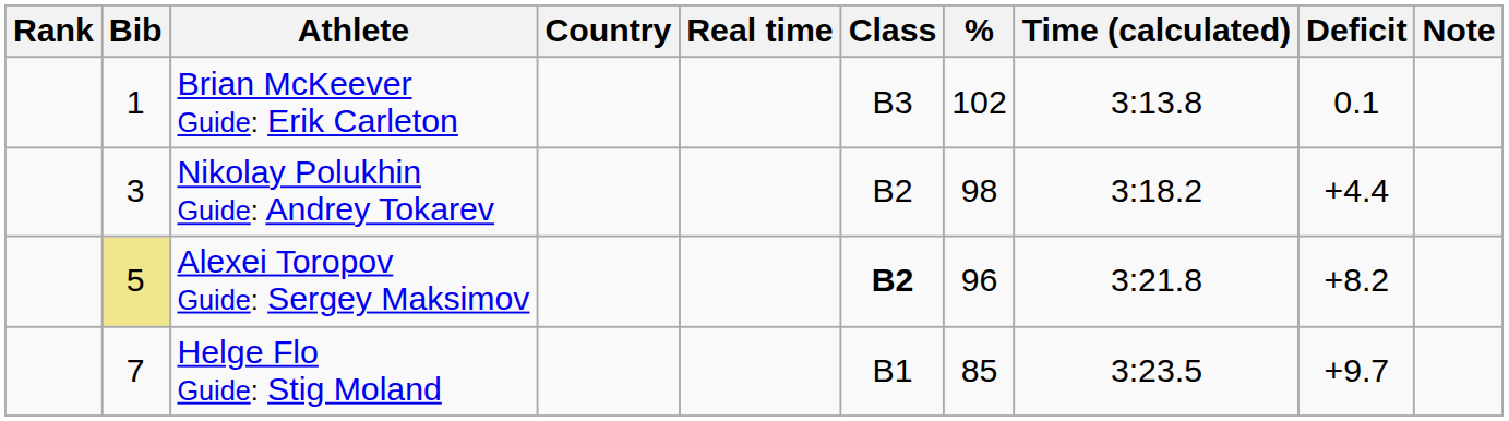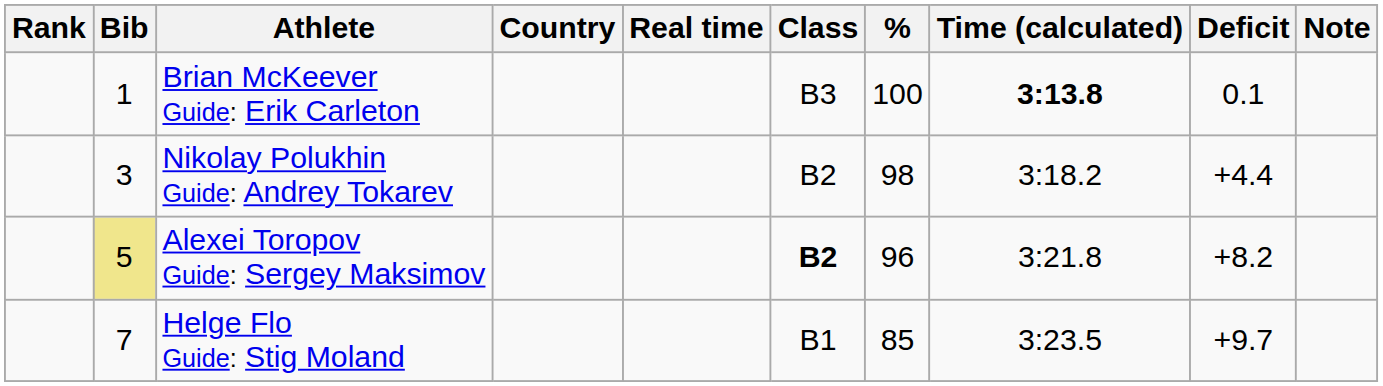 <table class="wikitable sortable" style="text-align:center">
 <tr>
 <th>Rank</th>
 <th>Bib</th>
 <th>Athlete</th>
 <th>Country</th>
 <th>Real time</th>
 <th>Class</th>
 <th>%</th>
 <th>Time (calculated)</th>
 <th>Deficit</th>
 <th>Note</th>
 </tr>
 <tr>
 <td></td>
 <td>1</td>
 <td align=left><a href='#'>Brian McKeever</a><br><small><a href='#'>Guide</a>:</small> <a href='#'>Erik Carleton</a></td>
 <td align=left></td>
 <td></td>
 <td>B3</td>
-<td>102</td>
-<td>3:13.8</td>
+<td>100</td>
+<td><strong>3:13.8</strong></td>
 <td>0.1</td>
 <td></td>
 </tr>
 <tr>
 <td></td>
 <td>3</td>
 <td align=left><a href='#'>Nikolay Polukhin</a><br><small><a href='#'>Guide</a>:</small> <a href='#'>Andrey Tokarev</a></td>
 <td align=left></td>
 <td></td>
 <td>B2</td>
 <td>98</td>
 <td>3:18.2</td>
 <td>+4.4</td>
 <td></td>
 </tr>
 <tr>
 <td></td>
 <td style="background: khaki;">5</td>
 <td align=left><a href='#'>Alexei Toropov</a><br><small><a href='#'>Guide</a>:</small> <a href='#'>Sergey Maksimov</a></td>
 <td align=left></td>
 <td></td>
 <td><strong>B2</strong></td>
 <td>96</td>
 <td>3:21.8</td>
 <td>+8.2</td>
 <td></td>
 </tr>
 <tr>
 <td></td>
 <td>7</td>
 <td align=left><a href='#'>Helge Flo</a><br><small><a href='#'>Guide</a>:</small> <a href='#'>Stig Moland</a></td>
 <td align=left></td>
 <td></td>
 <td>B1</td>
 <td>85</td>
 <td>3:23.5</td>
 <td>+9.7</td>
 <td></td>
 </tr>
 </table>
